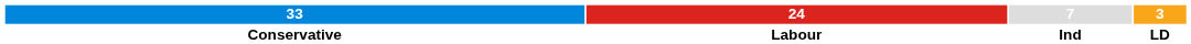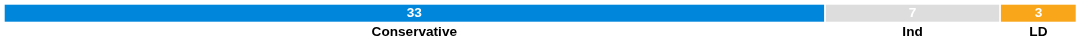 <table style="width:100%; text-align:center;">
 <tr style="color:white;">
 <td style="background:#0087DC; width:49.25%;"><strong>33</strong></td>
-<td style="background:#dc241f; width:35.82%;"><strong>24</strong></td>
 <td style="background:#DDDDDD; width:10.45%;"><strong>7</strong></td>
 <td style="background:#FAA61A; width:4.48%;"><strong>3</strong></td>
 </tr>
 <tr>
 <td><span><strong>Conservative</strong></span></td>
-<td><span><strong>Labour</strong></span></td>
 <td><span><strong>Ind</strong></span></td>
 <td><span><strong>LD</strong></span></td>
 </tr>
 </table>
